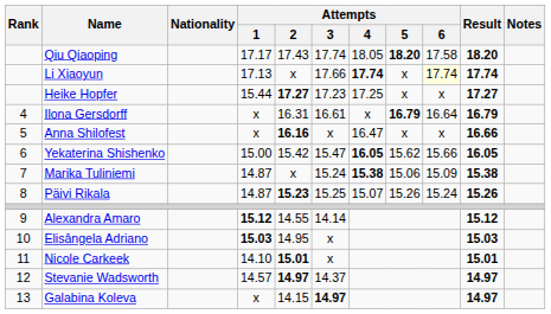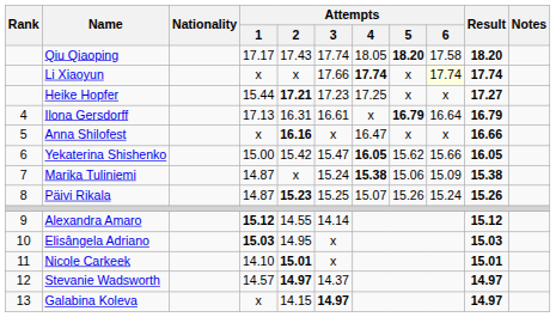 <table class="wikitable sortable" style="text-align:center">
 <tr>
 <th rowspan=2>Rank</th>
 <th rowspan=2>Name</th>
 <th rowspan=2>Nationality</th>
 <th colspan=6>Attempts</th>
 <th rowspan=2>Result</th>
 <th rowspan=2>Notes</th>
 </tr>
 <tr>
 <th>1</th>
 <th>2</th>
 <th>3</th>
 <th>4</th>
 <th>5</th>
 <th>6</th>
 </tr>
 <tr>
 <td></td>
 <td align=left><a href='#'>Qiu Qiaoping</a></td>
 <td align=left></td>
 <td>17.17</td>
 <td>17.43</td>
 <td>17.74</td>
 <td>18.05</td>
 <td><strong>18.20</strong></td>
 <td>17.58</td>
 <td><strong>18.20</strong></td>
 <td></td>
 </tr>
 <tr>
 <td></td>
 <td align=left><a href='#'>Li Xiaoyun</a></td>
 <td align=left></td>
-<td>17.13</td>
+<td>x</td>
 <td>x</td>
 <td>17.66</td>
 <td><strong>17.74</strong></td>
 <td>x</td>
 <td style="background: lightyellow;">17.74</td>
 <td><strong>17.74</strong></td>
 <td></td>
 </tr>
 <tr>
 <td></td>
 <td align=left><a href='#'>Heike Hopfer</a></td>
 <td align=left></td>
 <td>15.44</td>
-<td><strong>17.27</strong></td>
+<td><strong>17.21</strong></td>
 <td>17.23</td>
 <td>17.25</td>
 <td>x</td>
 <td>x</td>
 <td><strong>17.27</strong></td>
 <td></td>
 </tr>
 <tr>
 <td>4</td>
 <td align=left><a href='#'>Ilona Gersdorff</a></td>
 <td align=left></td>
-<td>x</td>
+<td>17.13</td>
 <td>16.31</td>
 <td>16.61</td>
 <td>x</td>
 <td><strong>16.79</strong></td>
 <td>16.64</td>
 <td><strong>16.79</strong></td>
 <td></td>
 </tr>
 <tr>
 <td>5</td>
 <td align=left><a href='#'>Anna Shilofest</a></td>
 <td align=left></td>
 <td>x</td>
 <td><strong>16.16</strong></td>
 <td>x</td>
 <td>16.47</td>
 <td>x</td>
 <td>x</td>
 <td><strong>16.66</strong></td>
 <td></td>
 </tr>
 <tr>
 <td>6</td>
 <td align=left><a href='#'>Yekaterina Shishenko</a></td>
 <td align=left></td>
 <td>15.00</td>
 <td>15.42</td>
 <td>15.47</td>
 <td><strong>16.05</strong></td>
 <td>15.62</td>
 <td>15.66</td>
 <td><strong>16.05</strong></td>
 <td></td>
 </tr>
 <tr>
 <td>7</td>
 <td align=left><a href='#'>Marika Tuliniemi</a></td>
 <td align=left></td>
 <td>14.87</td>
 <td>x</td>
 <td>15.24</td>
 <td><strong>15.38</strong></td>
 <td>15.06</td>
 <td>15.09</td>
 <td><strong>15.38</strong></td>
 <td></td>
 </tr>
 <tr>
 <td>8</td>
 <td align=left><a href='#'>Päivi Rikala</a></td>
 <td align=left></td>
 <td>14.87</td>
 <td><strong>15.23</strong></td>
 <td>15.25</td>
 <td>15.07</td>
 <td>15.26</td>
 <td>15.24</td>
 <td><strong>15.26</strong></td>
 <td></td>
 </tr>
 <tr>
 <td colspan=11 bgcolor=lightgray></td>
 </tr>
 <tr>
 <td>9</td>
 <td align=left><a href='#'>Alexandra Amaro</a></td>
 <td align=left></td>
 <td><strong>15.12</strong></td>
 <td>14.55</td>
 <td>14.14</td>
 <td colspan=3></td>
 <td><strong>15.12</strong></td>
 <td></td>
 </tr>
 <tr>
 <td>10</td>
 <td align=left><a href='#'>Elisângela Adriano</a></td>
 <td align=left></td>
 <td><strong>15.03</strong></td>
 <td>14.95</td>
 <td>x</td>
 <td colspan=3></td>
 <td><strong>15.03</strong></td>
 <td></td>
 </tr>
 <tr>
 <td>11</td>
 <td align=left><a href='#'>Nicole Carkeek</a></td>
 <td align=left></td>
 <td>14.10</td>
 <td><strong>15.01</strong></td>
 <td>x</td>
 <td colspan=3></td>
 <td><strong>15.01</strong></td>
 <td></td>
 </tr>
 <tr>
 <td>12</td>
 <td align=left><a href='#'>Stevanie Wadsworth</a></td>
 <td align=left></td>
 <td>14.57</td>
 <td><strong>14.97</strong></td>
 <td>14.37</td>
 <td colspan=3></td>
 <td><strong>14.97</strong></td>
 <td></td>
 </tr>
 <tr>
 <td>13</td>
 <td align=left><a href='#'>Galabina Koleva</a></td>
 <td align=left></td>
 <td>x</td>
 <td>14.15</td>
 <td><strong>14.97</strong></td>
 <td colspan=3></td>
 <td><strong>14.97</strong></td>
 <td></td>
 </tr>
 </table>
